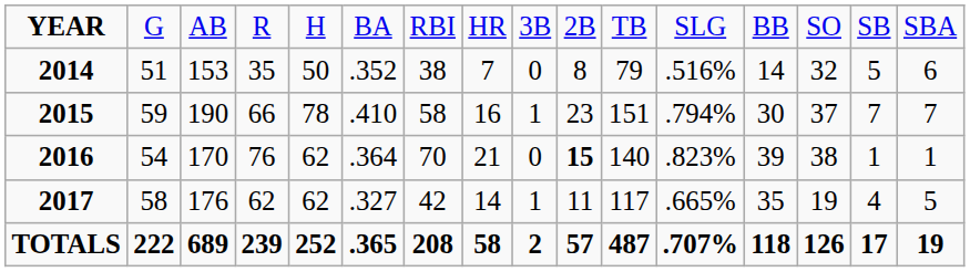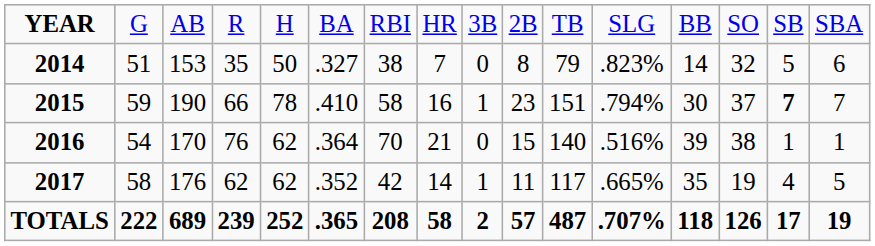 <table class="wikitable">
 <tr align=center>
 <td><strong>YEAR</strong></td>
 <td><a href='#'>G</a></td>
 <td><a href='#'>AB</a></td>
 <td><a href='#'>R</a></td>
 <td><a href='#'>H</a></td>
 <td><a href='#'>BA</a></td>
 <td><a href='#'>RBI</a></td>
 <td><a href='#'>HR</a></td>
 <td><a href='#'>3B</a></td>
 <td><a href='#'>2B</a></td>
 <td><a href='#'>TB</a></td>
 <td><a href='#'>SLG</a></td>
 <td><a href='#'>BB</a></td>
 <td><a href='#'>SO</a></td>
 <td><a href='#'>SB</a></td>
 <td><a href='#'>SBA</a></td>
 </tr>
 <tr align=center>
 <td><strong>2014</strong></td>
 <td>51</td>
 <td>153</td>
 <td>35</td>
 <td>50</td>
-<td>.352</td>
+<td>.327</td>
 <td>38</td>
 <td>7</td>
 <td>0</td>
 <td>8</td>
 <td>79</td>
-<td>.516%</td>
+<td>.823%</td>
 <td>14</td>
 <td>32</td>
 <td>5</td>
 <td>6</td>
 </tr>
 <tr align=center>
 <td><strong>2015</strong></td>
 <td>59</td>
 <td>190</td>
 <td>66</td>
 <td>78</td>
 <td>.410</td>
 <td>58</td>
 <td>16</td>
 <td>1</td>
 <td>23</td>
 <td>151</td>
 <td>.794%</td>
 <td>30</td>
 <td>37</td>
-<td>7</td>
+<td><strong>7</strong></td>
 <td>7</td>
 </tr>
 <tr align=center>
 <td><strong>2016</strong></td>
 <td>54</td>
 <td>170</td>
 <td>76</td>
 <td>62</td>
 <td>.364</td>
 <td>70</td>
 <td>21</td>
 <td>0</td>
-<td><strong>15</strong></td>
+<td>15</td>
 <td>140</td>
-<td>.823%</td>
+<td>.516%</td>
 <td>39</td>
 <td>38</td>
 <td>1</td>
 <td>1</td>
 </tr>
 <tr align=center>
 <td><strong>2017</strong></td>
 <td>58</td>
 <td>176</td>
 <td>62</td>
 <td>62</td>
-<td>.327</td>
+<td>.352</td>
 <td>42</td>
 <td>14</td>
 <td>1</td>
 <td>11</td>
 <td>117</td>
 <td>.665%</td>
 <td>35</td>
 <td>19</td>
 <td>4</td>
 <td>5</td>
 </tr>
 <tr align=center>
 <td><strong>TOTALS</strong></td>
 <td><strong>222</strong></td>
 <td><strong>689</strong></td>
 <td><strong>239</strong></td>
 <td><strong>252</strong></td>
 <td><strong>.365</strong></td>
 <td><strong>208</strong></td>
 <td><strong>58</strong></td>
 <td><strong>2</strong></td>
 <td><strong>57</strong></td>
 <td><strong>487</strong></td>
 <td><strong>.707%</strong></td>
 <td><strong>118</strong></td>
 <td><strong>126</strong></td>
 <td><strong>17</strong></td>
 <td><strong>19</strong></td>
 </tr>
 </table>
